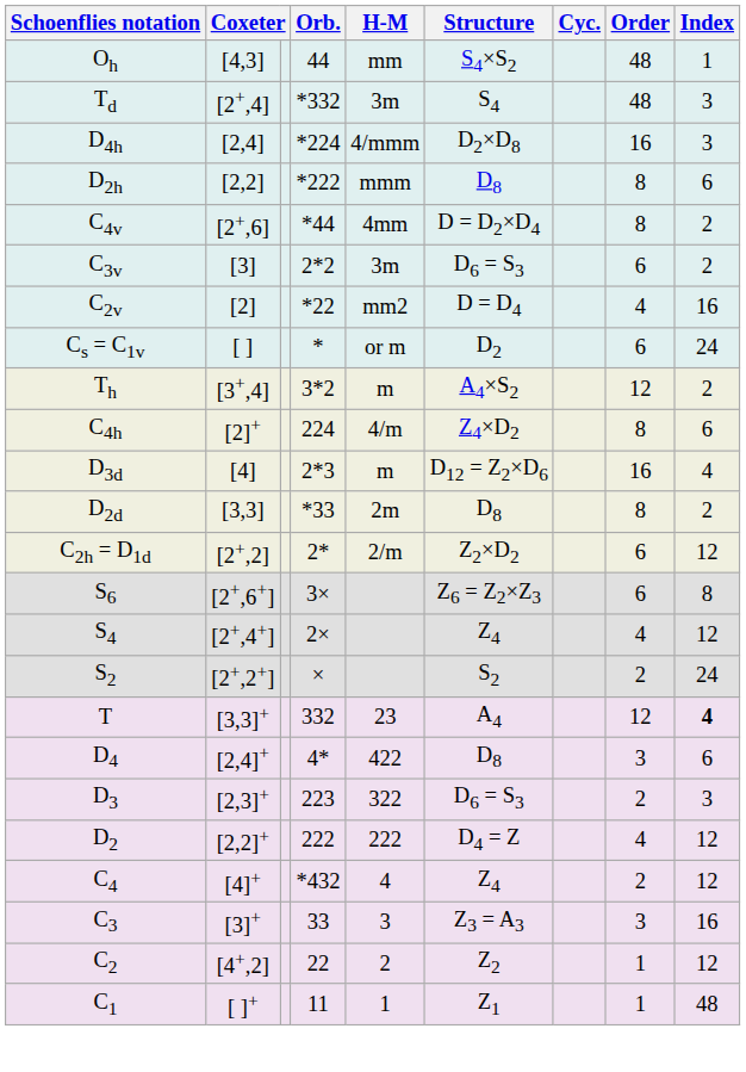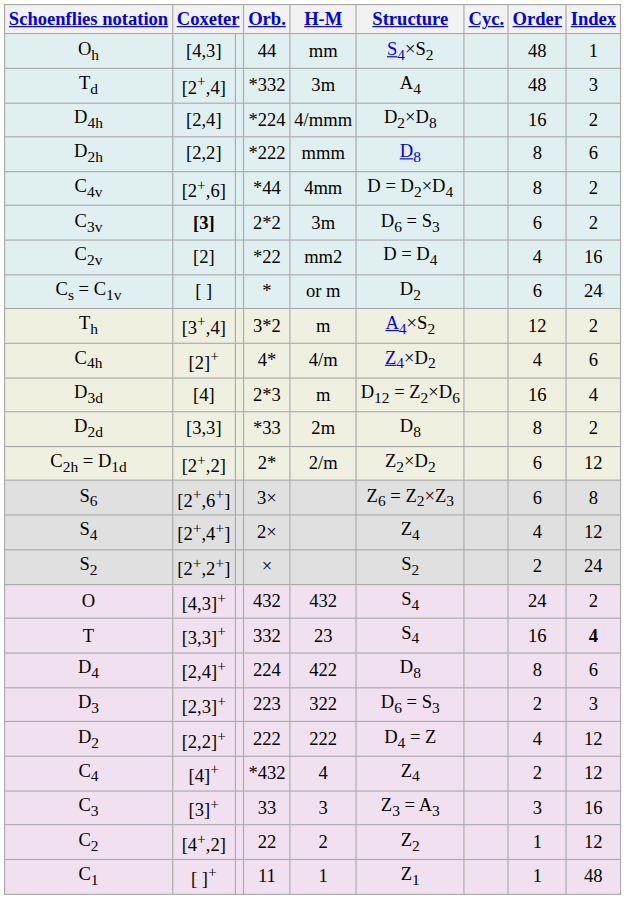 <table class="wikitable sortable">
 <tr>
 <th><a href='#'>Schoenflies notation</a></th>
 <th colspan=2><a href='#'>Coxeter</a></th>
 <th><a href='#'>Orb.</a></th>
 <th><a href='#'>H-M</a></th>
 <th><a href='#'>Structure</a></th>
 <th><a href='#'>Cyc.</a></th>
 <th><a href='#'>Order</a></th>
 <th><a href='#'>Index</a></th>
 </tr>
 <tr align=center BGCOLOR="#e0f0f0">
 <td>O<sub>h</sub></td>
 <td>[4,3]</td>
 <td></td>
 <td>44</td>
 <td>mm</td>
 <td><a href='#'>S<sub>4</sub></a>×S<sub>2</sub></td>
 <td></td>
 <td>48</td>
 <td>1</td>
 </tr>
 <tr align=center BGCOLOR="#e0f0f0">
 <td>T<sub>d</sub></td>
 <td>[2<sup>+</sup>,4]</td>
 <td></td>
 <td>*332</td>
 <td>3m</td>
-<td>S<sub>4</sub></td>
+<td>A<sub>4</sub></td>
 <td></td>
 <td>48</td>
 <td>3</td>
 </tr>
 <tr align=center BGCOLOR="#e0f0f0">
 <td>D<sub>4h</sub></td>
 <td>[2,4]</td>
 <td></td>
 <td>*224</td>
 <td>4/mmm</td>
 <td>D<sub>2</sub>×D<sub>8</sub></td>
 <td></td>
 <td>16</td>
-<td>3</td>
+<td>2</td>
 </tr>
 <tr align=center BGCOLOR="#e0f0f0">
 <td>D<sub>2h</sub></td>
 <td>[2,2]</td>
 <td></td>
 <td>*222</td>
 <td>mmm</td>
 <td><a href='#'>D<sub>8</sub></a></td>
 <td></td>
 <td>8</td>
 <td>6</td>
 </tr>
 <tr align=center BGCOLOR="#e0f0f0">
 <td>C<sub>4v</sub></td>
 <td>[2<sup>+</sup>,6]</td>
 <td></td>
 <td>*44</td>
 <td>4mm</td>
 <td>D = D<sub>2</sub>×D<sub>4</sub></td>
 <td></td>
 <td>8</td>
 <td>2</td>
 </tr>
 <tr align=center BGCOLOR="#e0f0f0">
 <td>C<sub>3v</sub></td>
-<td>[3]</td>
+<td><strong>[3]</strong></td>
 <td></td>
 <td>2*2</td>
 <td>3m</td>
 <td>D<sub>6</sub> = S<sub>3</sub></td>
 <td></td>
 <td>6</td>
 <td>2</td>
 </tr>
 <tr align=center BGCOLOR="#e0f0f0">
 <td>C<sub>2v</sub></td>
 <td>[2]</td>
 <td></td>
 <td>*22</td>
 <td>mm2</td>
 <td>D = D<sub>4</sub></td>
 <td></td>
 <td>4</td>
 <td>16</td>
 </tr>
 <tr align=center BGCOLOR="#e0f0f0">
 <td>C<sub>s</sub> = C<sub>1v</sub></td>
 <td>[ ]</td>
 <td></td>
 <td>*</td>
 <td> or m</td>
 <td>D<sub>2</sub></td>
 <td></td>
 <td>6</td>
 <td>24</td>
 </tr>
 <tr align=center BGCOLOR="#f0f0e0">
 <td>T<sub>h</sub></td>
 <td>[3<sup>+</sup>,4]</td>
 <td></td>
 <td>3*2</td>
 <td>m</td>
 <td><a href='#'>A<sub>4</sub></a>×S<sub>2</sub></td>
 <td></td>
 <td>12</td>
 <td>2</td>
 </tr>
 <tr align=center BGCOLOR="#f0f0e0">
 <td>C<sub>4h</sub></td>
 <td>[2]<sup>+</sup></td>
 <td></td>
-<td>224</td>
+<td>4*</td>
 <td>4/m</td>
 <td><a href='#'>Z<sub>4</sub></a>×D<sub>2</sub></td>
 <td></td>
-<td>8</td>
+<td>4</td>
 <td>6</td>
 </tr>
 <tr align=center BGCOLOR="#f0f0e0">
 <td>D<sub>3d</sub></td>
 <td>[4]</td>
 <td></td>
 <td>2*3</td>
 <td>m</td>
 <td>D<sub>12</sub> = Z<sub>2</sub>×D<sub>6</sub></td>
 <td></td>
 <td>16</td>
 <td>4</td>
 </tr>
 <tr align=center BGCOLOR="#f0f0e0">
 <td>D<sub>2d</sub></td>
 <td>[3,3]</td>
 <td></td>
 <td>*33</td>
 <td>2m</td>
 <td>D<sub>8</sub></td>
 <td></td>
 <td>8</td>
 <td>2</td>
 </tr>
 <tr align=center BGCOLOR="#f0f0e0">
 <td>C<sub>2h</sub> = D<sub>1d</sub></td>
 <td>[2<sup>+</sup>,2]</td>
 <td></td>
 <td>2*</td>
 <td>2/m</td>
 <td>Z<sub>2</sub>×D<sub>2</sub></td>
 <td></td>
 <td>6</td>
 <td>12</td>
 </tr>
 <tr align=center BGCOLOR="#e0e0e0">
 <td>S<sub>6</sub></td>
 <td>[2<sup>+</sup>,6<sup>+</sup>]</td>
 <td></td>
 <td>3×</td>
 <td></td>
 <td>Z<sub>6</sub> = Z<sub>2</sub>×Z<sub>3</sub></td>
 <td></td>
 <td>6</td>
 <td>8</td>
 </tr>
 <tr align=center BGCOLOR="#e0e0e0">
 <td>S<sub>4</sub></td>
 <td>[2<sup>+</sup>,4<sup>+</sup>]</td>
 <td></td>
 <td>2×</td>
 <td></td>
 <td>Z<sub>4</sub></td>
 <td></td>
 <td>4</td>
 <td>12</td>
 </tr>
 <tr align=center BGCOLOR="#e0e0e0">
 <td>S<sub>2</sub></td>
 <td>[2<sup>+</sup>,2<sup>+</sup>]</td>
 <td></td>
 <td>×</td>
 <td></td>
 <td>S<sub>2</sub></td>
 <td></td>
 <td>2</td>
 <td>24</td>
 </tr>
 <tr align=center BGCOLOR="#f0e0f0">
+<td>O</td>
+<td>[4,3]<sup>+</sup></td>
+<td></td>
+<td>432</td>
+<td>432</td>
+<td>S<sub>4</sub></td>
+<td></td>
+<td>24</td>
+<td>2</td>
+</tr>
+<tr align=center BGCOLOR="#f0e0f0">
 <td>T</td>
 <td>[3,3]<sup>+</sup></td>
 <td></td>
 <td>332</td>
 <td>23</td>
-<td>A<sub>4</sub></td>
+<td>S<sub>4</sub></td>
 <td></td>
-<td>12</td>
+<td>16</td>
 <td><strong>4</strong></td>
 </tr>
 <tr align=center BGCOLOR="#f0e0f0">
 <td>D<sub>4</sub></td>
 <td>[2,4]<sup>+</sup></td>
 <td></td>
-<td>4*</td>
+<td>224</td>
 <td>422</td>
 <td>D<sub>8</sub></td>
 <td></td>
-<td>3</td>
+<td>8</td>
 <td>6</td>
 </tr>
 <tr align=center BGCOLOR="#f0e0f0">
 <td>D<sub>3</sub></td>
 <td>[2,3]<sup>+</sup></td>
 <td></td>
 <td>223</td>
 <td>322</td>
 <td>D<sub>6</sub> = S<sub>3</sub></td>
 <td></td>
 <td>2</td>
 <td>3</td>
 </tr>
 <tr align=center BGCOLOR="#f0e0f0">
 <td>D<sub>2</sub></td>
 <td>[2,2]<sup>+</sup></td>
 <td></td>
 <td>222</td>
 <td>222</td>
 <td>D<sub>4</sub> = Z</td>
 <td></td>
 <td>4</td>
 <td>12</td>
 </tr>
 <tr align=center BGCOLOR="#f0e0f0">
 <td>C<sub>4</sub></td>
 <td>[4]<sup>+</sup></td>
 <td></td>
 <td>*432</td>
 <td>4</td>
 <td>Z<sub>4</sub></td>
 <td></td>
 <td>2</td>
 <td>12</td>
 </tr>
 <tr align=center BGCOLOR="#f0e0f0">
 <td>C<sub>3</sub></td>
 <td>[3]<sup>+</sup></td>
 <td></td>
 <td>33</td>
 <td>3</td>
 <td>Z<sub>3</sub> = A<sub>3</sub></td>
 <td></td>
 <td>3</td>
 <td>16</td>
 </tr>
 <tr align=center BGCOLOR="#f0e0f0">
 <td>C<sub>2</sub></td>
 <td>[4<sup>+</sup>,2]</td>
 <td></td>
 <td>22</td>
 <td>2</td>
 <td>Z<sub>2</sub></td>
 <td></td>
 <td>1</td>
 <td>12</td>
 </tr>
 <tr align=center BGCOLOR="#f0e0f0">
 <td>C<sub>1</sub></td>
 <td>[ ]<sup>+</sup></td>
 <td></td>
 <td>11</td>
 <td>1</td>
 <td>Z<sub>1</sub></td>
 <td></td>
 <td>1</td>
 <td>48</td>
 </tr>
 </table>
